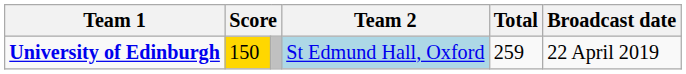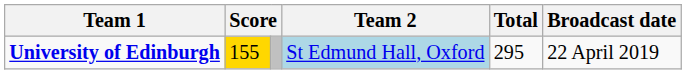 <table class="wikitable">
 <tr>
 <th>Team 1</th>
 <th colspan="2">Score</th>
 <th>Team 2</th>
 <th>Total</th>
 <th>Broadcast date</th>
 </tr>
 <tr>
 <td><strong><a href='#'>University of Edinburgh</a></strong></td>
-<td style="background:gold">150</td>
+<td style="background:gold">155</td>
 <td style="background:silver"></td>
 <td style="background: lightblue;"><a href='#'>St Edmund Hall, Oxford</a></td>
-<td>259</td>
+<td>295</td>
 <td>22 April 2019</td>
 </tr>
 </table>
